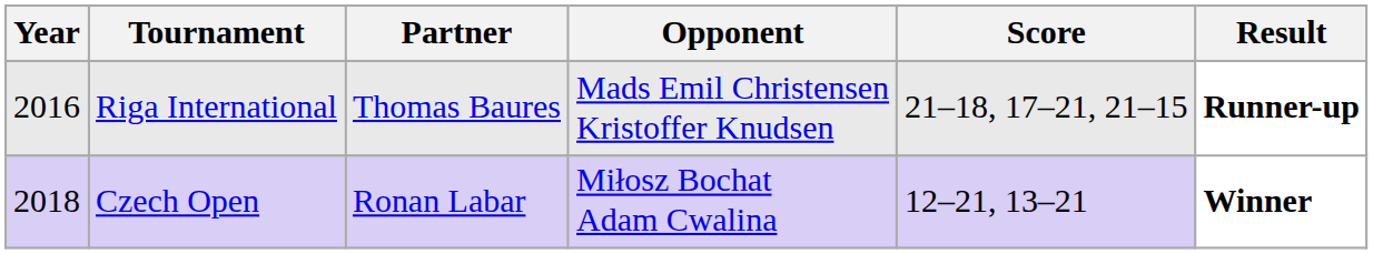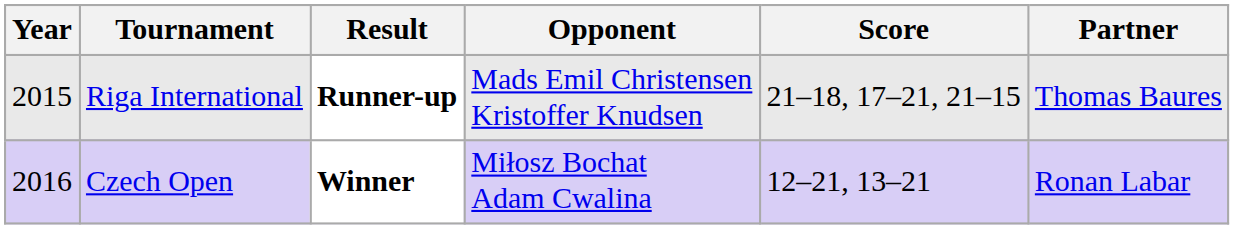 <table class="sortable wikitable" style="font-size: 90%;">
 <tr>
 <th>Year</th>
 <th>Tournament</th>
-<th>Partner</th>
+<th>Result</th>
 <th>Opponent</th>
 <th>Score</th>
-<th>Result</th>
+<th>Partner</th>
 </tr>
 <tr style="background:#E9E9E9">
-<td align="center">2016</td>
+<td align="center">2015</td>
 <td align="left"><a href='#'>Riga International</a></td>
-<td align="left"> <a href='#'>Thomas Baures</a></td>
+<td style="text-align:left; background:white"> <strong>Runner-up</strong></td>
 <td align="left"> <a href='#'>Mads Emil Christensen</a><br> <a href='#'>Kristoffer Knudsen</a></td>
 <td align="left">21–18, 17–21, 21–15</td>
-<td style="text-align:left; background:white"> <strong>Runner-up</strong></td>
+<td align="left"> <a href='#'>Thomas Baures</a></td>
 </tr>
 <tr style="background:#D8CEF6">
-<td align="center">2018</td>
+<td align="center">2016</td>
 <td align="left"><a href='#'>Czech Open</a></td>
-<td align="left"> <a href='#'>Ronan Labar</a></td>
+<td style="text-align:left; background:white"> <strong>Winner</strong></td>
 <td align="left"> <a href='#'>Miłosz Bochat</a><br> <a href='#'>Adam Cwalina</a></td>
 <td align="left">12–21, 13–21</td>
-<td style="text-align:left; background:white"> <strong>Winner</strong></td>
+<td align="left"> <a href='#'>Ronan Labar</a></td>
 </tr>
 </table>
